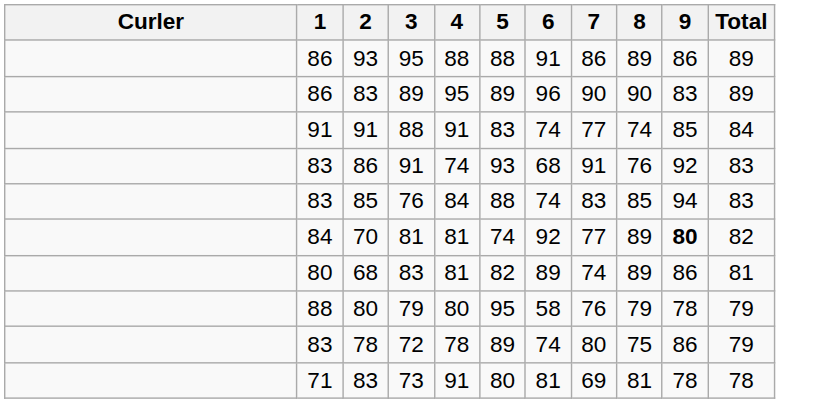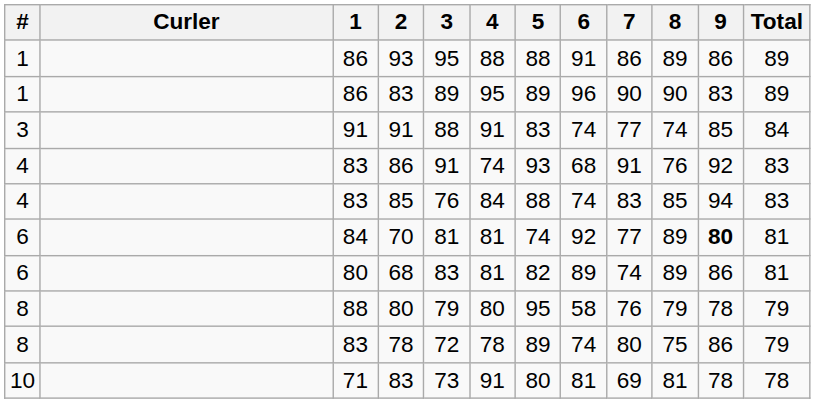 <table class="wikitable sortable" style="text-align:center">
 <tr>
+<th>#</th>
 <th width=200>Curler</th>
 <th width=25>1</th>
 <th width=25>2</th>
 <th width=25>3</th>
 <th width=25>4</th>
 <th width=25>5</th>
 <th width=25>6</th>
 <th width=25>7</th>
 <th width=25>8</th>
 <th width=25>9</th>
 <th width=40>Total</th>
 </tr>
 <tr>
+<td>1</td>
 <td align=left></td>
 <td>86</td>
 <td>93</td>
 <td>95</td>
 <td>88</td>
 <td>88</td>
 <td>91</td>
 <td>86</td>
 <td>89</td>
 <td>86</td>
 <td>89</td>
 </tr>
 <tr>
+<td>1</td>
 <td align=left></td>
 <td>86</td>
 <td>83</td>
 <td>89</td>
 <td>95</td>
 <td>89</td>
 <td>96</td>
 <td>90</td>
 <td>90</td>
 <td>83</td>
 <td>89</td>
 </tr>
 <tr>
+<td>3</td>
 <td align=left></td>
 <td>91</td>
 <td>91</td>
 <td>88</td>
 <td>91</td>
 <td>83</td>
 <td>74</td>
 <td>77</td>
 <td>74</td>
 <td>85</td>
 <td>84</td>
 </tr>
 <tr>
+<td>4</td>
 <td align=left></td>
 <td>83</td>
 <td>86</td>
 <td>91</td>
 <td>74</td>
 <td>93</td>
 <td>68</td>
 <td>91</td>
 <td>76</td>
 <td>92</td>
 <td>83</td>
 </tr>
 <tr>
+<td>4</td>
 <td align=left></td>
 <td>83</td>
 <td>85</td>
 <td>76</td>
 <td>84</td>
 <td>88</td>
 <td>74</td>
 <td>83</td>
 <td>85</td>
 <td>94</td>
 <td>83</td>
 </tr>
 <tr>
+<td>6</td>
 <td align=left></td>
 <td>84</td>
 <td>70</td>
 <td>81</td>
 <td>81</td>
 <td>74</td>
 <td>92</td>
 <td>77</td>
 <td>89</td>
 <td><strong>80</strong></td>
-<td>82</td>
+<td>81</td>
 </tr>
 <tr>
+<td>6</td>
 <td align=left></td>
 <td>80</td>
 <td>68</td>
 <td>83</td>
 <td>81</td>
 <td>82</td>
 <td>89</td>
 <td>74</td>
 <td>89</td>
 <td>86</td>
 <td>81</td>
 </tr>
 <tr>
+<td>8</td>
 <td align=left></td>
 <td>88</td>
 <td>80</td>
 <td>79</td>
 <td>80</td>
 <td>95</td>
 <td>58</td>
 <td>76</td>
 <td>79</td>
 <td>78</td>
 <td>79</td>
 </tr>
 <tr>
+<td>8</td>
 <td align=left></td>
 <td>83</td>
 <td>78</td>
 <td>72</td>
 <td>78</td>
 <td>89</td>
 <td>74</td>
 <td>80</td>
 <td>75</td>
 <td>86</td>
 <td>79</td>
 </tr>
 <tr>
+<td>10</td>
 <td align=left></td>
 <td>71</td>
 <td>83</td>
 <td>73</td>
 <td>91</td>
 <td>80</td>
 <td>81</td>
 <td>69</td>
 <td>81</td>
 <td>78</td>
 <td>78</td>
 </tr>
 </table>
